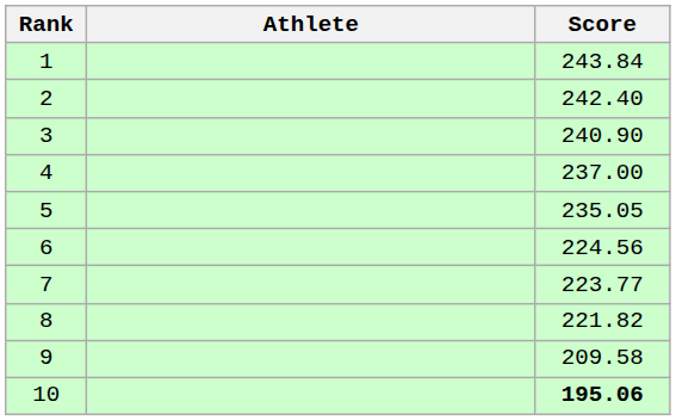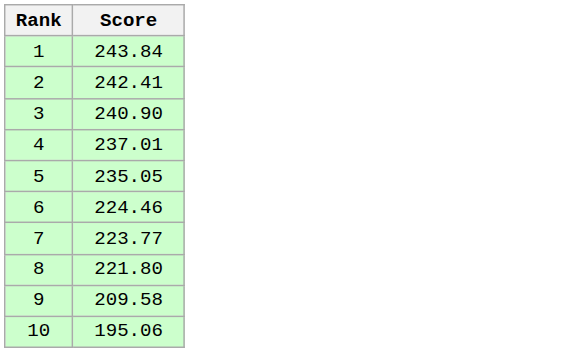 <table class=wikitable style="text-align:center">
 <tr>
 <th width=40>Rank</th>
-<th width=250>Athlete</th>
 <th width=70>Score</th>
 </tr>
 <tr bgcolor="ccffcc">
 <td>1</td>
-<td align=left></td>
 <td>243.84</td>
 </tr>
 <tr bgcolor="ccffcc">
 <td>2</td>
-<td align=left></td>
-<td>242.40</td>
+<td>242.41</td>
 </tr>
 <tr bgcolor="ccffcc">
 <td>3</td>
-<td align=left></td>
 <td>240.90</td>
 </tr>
 <tr bgcolor="ccffcc">
 <td>4</td>
-<td align=left></td>
-<td>237.00</td>
+<td>237.01</td>
 </tr>
 <tr bgcolor="ccffcc">
 <td>5</td>
-<td align=left></td>
 <td>235.05</td>
 </tr>
 <tr bgcolor="ccffcc">
 <td>6</td>
-<td align=left></td>
-<td>224.56</td>
+<td>224.46</td>
 </tr>
 <tr bgcolor="ccffcc">
 <td>7</td>
-<td align=left></td>
 <td>223.77</td>
 </tr>
 <tr bgcolor="ccffcc">
 <td>8</td>
-<td align=left></td>
-<td>221.82</td>
+<td>221.80</td>
 </tr>
 <tr bgcolor="ccffcc">
 <td>9</td>
-<td align=left></td>
 <td>209.58</td>
 </tr>
 <tr bgcolor="ccffcc">
 <td>10</td>
-<td align=left></td>
-<td><strong>195.06</strong></td>
+<td>195.06</td>
 </tr>
 </table>
